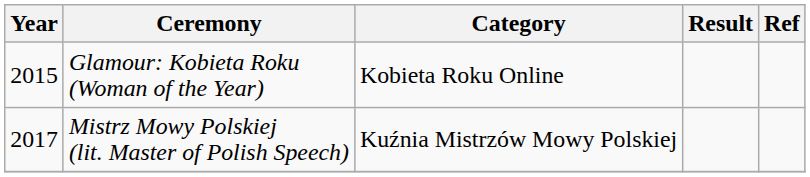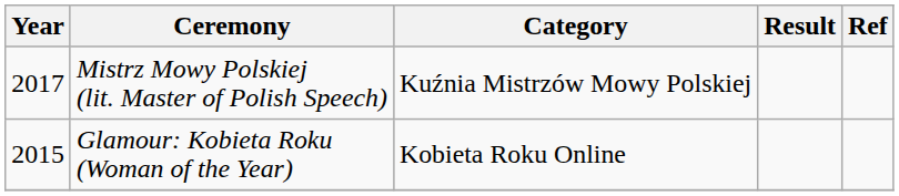 <table class="wikitable">
 <tr>
 <th align="left">Year</th>
 <th align="212">Ceremony</th>
 <th align="212">Category</th>
 <th align="left">Result</th>
 <th align="left">Ref</th>
 </tr>
 <tr>
+<td>2017</td>
+<td><em>Mistrz Mowy Polskiej<br>(lit. Master of Polish Speech)</em></td>
+<td>Kuźnia Mistrzów Mowy Polskiej</td>
+<td></td>
+<td></td>
+</tr>
+<tr>
 <td>2015</td>
 <td><em>Glamour: Kobieta Roku<br>(Woman of the Year)</em></td>
 <td>Kobieta Roku Online</td>
 <td></td>
 <td></td>
 </tr>
 <tr>
-<td>2017</td>
-<td><em>Mistrz Mowy Polskiej<br>(lit. Master of Polish Speech)</em></td>
-<td>Kuźnia Mistrzów Mowy Polskiej</td>
-<td></td>
-<td></td>
-</tr>
-<tr>
 </tr>
 </table>
